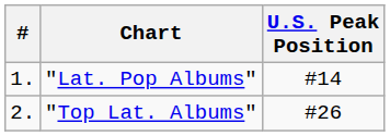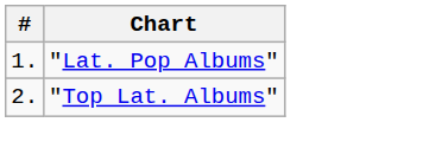 <table class="wikitable">
 <tr>
 <th>#</th>
 <th>Chart</th>
-<th><a href='#'>U.S.</a> Peak<br>Position</th>
 </tr>
 <tr>
 <td>1.</td>
 <td style="text-align:center;">"<a href='#'>Lat. Pop Albums</a>"</td>
-<td style="text-align:center;">#14</td>
 </tr>
 <tr>
 <td>2.</td>
 <td style="text-align:center;">"<a href='#'>Top Lat. Albums</a>"</td>
-<td style="text-align:center;">#26</td>
 </tr>
 </table>
